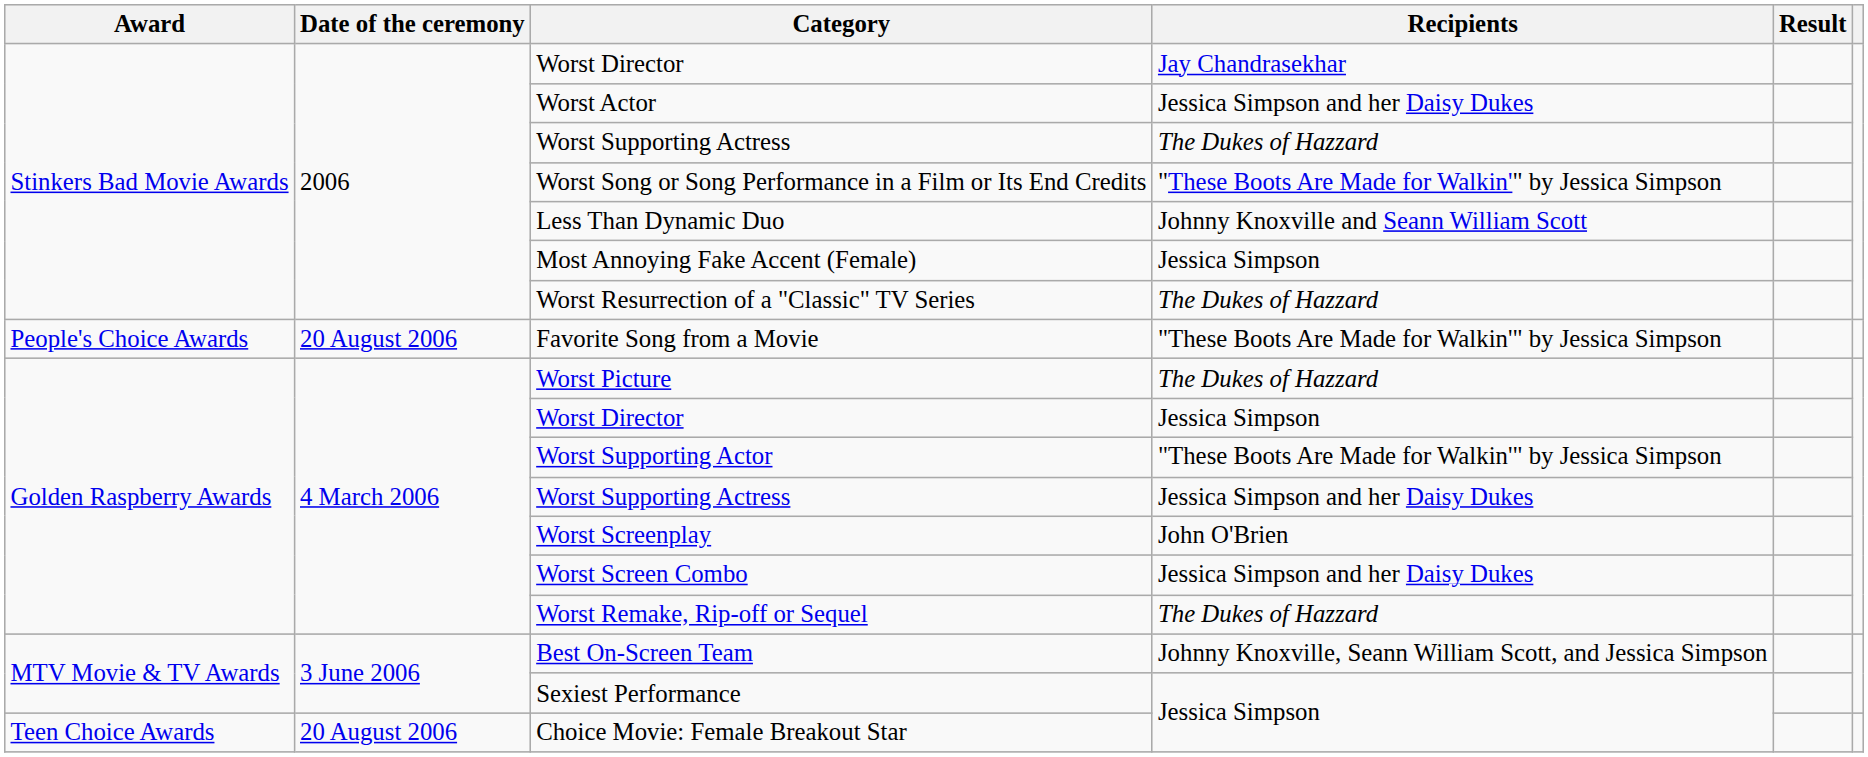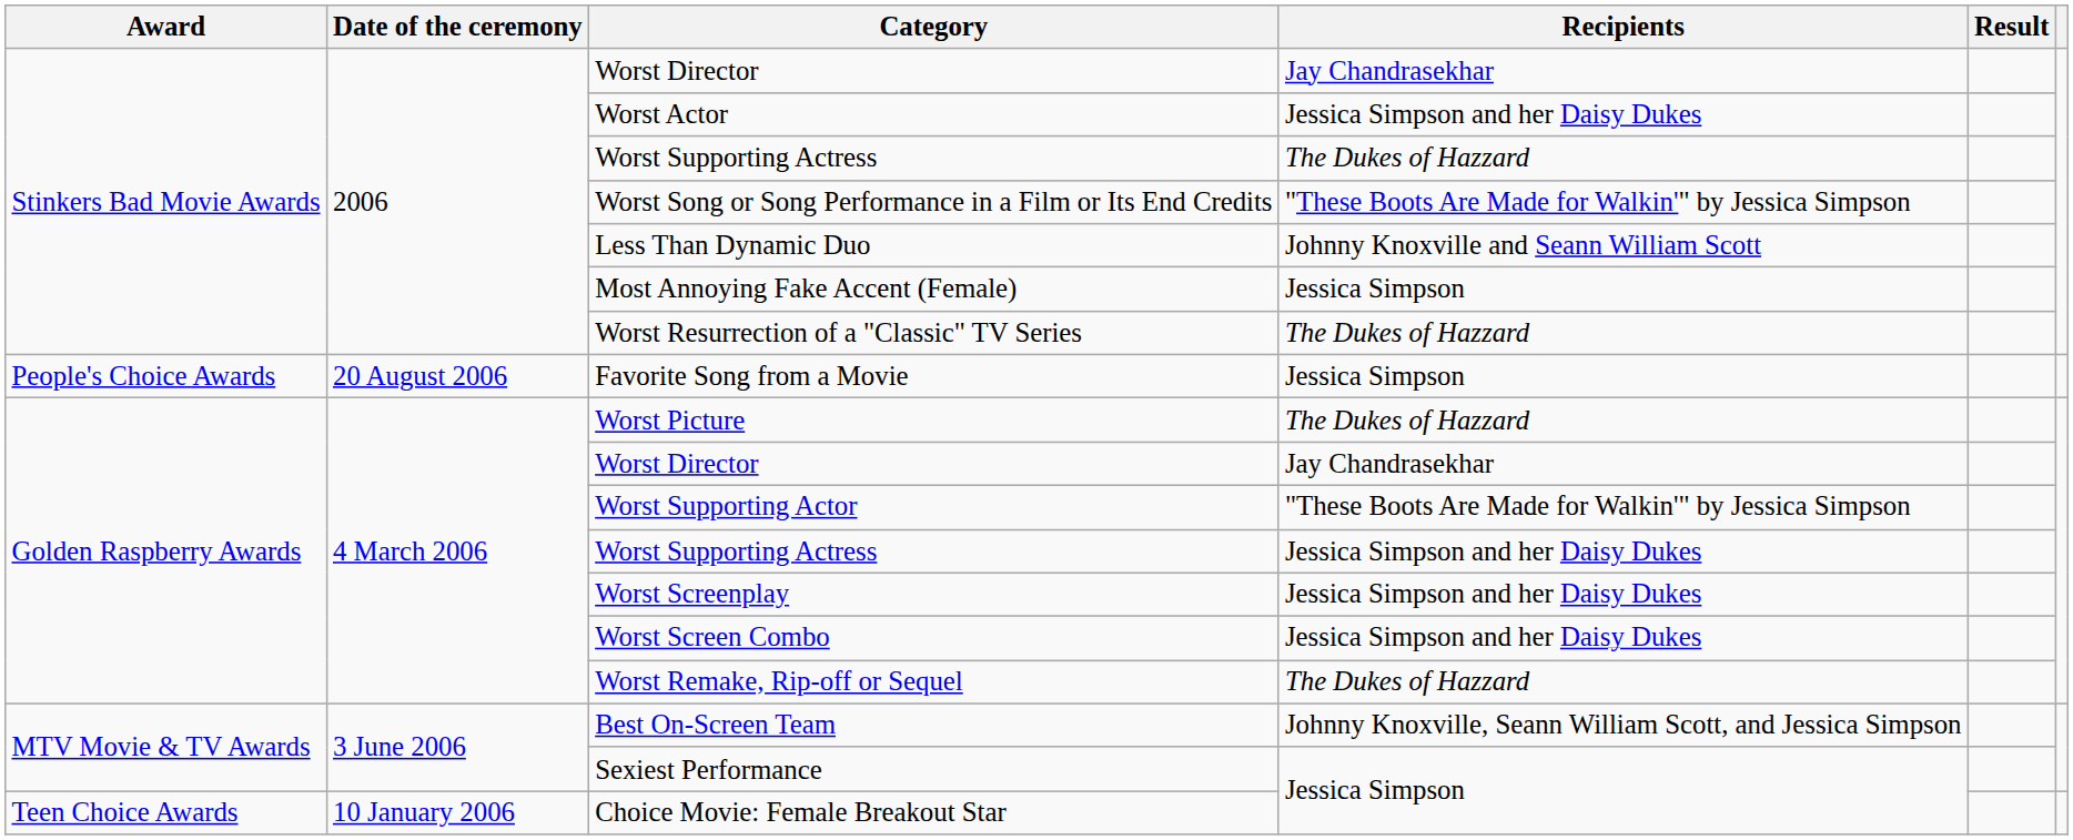 <table class="wikitable plainrowheaders sortable">
 <tr>
 <th scope="col">Award</th>
 <th scope="col">Date of the ceremony</th>
 <th scope="col">Category</th>
 <th scope="col">Recipients</th>
 <th scope="col">Result</th>
 <th class="unsortable" scope="col"></th>
 </tr>
 <tr>
 <td rowspan="7"><a href='#'>Stinkers Bad Movie Awards</a></td>
 <td rowspan="7">2006</td>
 <td>Worst Director</td>
 <td><a href='#'>Jay Chandrasekhar</a></td>
 <td></td>
 <td rowspan="7"></td>
 </tr>
 <tr>
 <td>Worst Actor</td>
 <td>Jessica Simpson and her <a href='#'>Daisy Dukes</a></td>
 <td></td>
 </tr>
 <tr>
 <td>Worst Supporting Actress</td>
 <td><em>The Dukes of Hazzard</em></td>
 <td></td>
 </tr>
 <tr>
 <td>Worst Song or Song Performance in a Film or Its End Credits</td>
 <td>"<a href='#'>These Boots Are Made for Walkin'</a>" by Jessica Simpson</td>
 <td></td>
 </tr>
 <tr>
 <td>Less Than Dynamic Duo</td>
 <td>Johnny Knoxville and <a href='#'>Seann William Scott</a></td>
 <td></td>
 </tr>
 <tr>
 <td>Most Annoying Fake Accent (Female)</td>
 <td>Jessica Simpson</td>
 <td></td>
 </tr>
 <tr>
 <td>Worst Resurrection of a "Classic" TV Series</td>
 <td><em>The Dukes of Hazzard</em></td>
 <td></td>
 </tr>
 <tr>
 <td><a href='#'>People's Choice Awards</a></td>
 <td><a href='#'>20 August 2006</a></td>
 <td>Favorite Song from a Movie</td>
-<td>"These Boots Are Made for Walkin'" by Jessica Simpson</td>
+<td>Jessica Simpson</td>
 <td></td>
 <td></td>
 </tr>
 <tr>
 <td rowspan="7"><a href='#'>Golden Raspberry Awards</a></td>
 <td rowspan="7"><a href='#'>4 March 2006</a></td>
 <td><a href='#'>Worst Picture</a></td>
 <td><em>The Dukes of Hazzard</em></td>
 <td></td>
 <td rowspan="7"></td>
 </tr>
 <tr>
 <td><a href='#'>Worst Director</a></td>
-<td>Jessica Simpson</td>
+<td>Jay Chandrasekhar</td>
 <td></td>
 </tr>
 <tr>
 <td><a href='#'>Worst Supporting Actor</a></td>
 <td>"These Boots Are Made for Walkin'" by Jessica Simpson</td>
 <td></td>
 </tr>
 <tr>
 <td><a href='#'>Worst Supporting Actress</a></td>
 <td>Jessica Simpson and her <a href='#'>Daisy Dukes</a></td>
 <td></td>
 </tr>
 <tr>
 <td><a href='#'>Worst Screenplay</a></td>
-<td>John O'Brien</td>
+<td>Jessica Simpson and her <a href='#'>Daisy Dukes</a></td>
 <td></td>
 </tr>
 <tr>
 <td><a href='#'>Worst Screen Combo</a></td>
 <td>Jessica Simpson and her <a href='#'>Daisy Dukes</a></td>
 <td></td>
 </tr>
 <tr>
 <td><a href='#'>Worst Remake, Rip-off or Sequel</a></td>
 <td><em>The Dukes of Hazzard</em></td>
 <td></td>
 </tr>
 <tr>
 <td rowspan="2" scope="row"><a href='#'>MTV Movie & TV Awards</a></td>
 <td rowspan="2"><a href='#'>3 June 2006</a></td>
 <td><a href='#'>Best On-Screen Team</a></td>
 <td>Johnny Knoxville, Seann William Scott, and Jessica Simpson</td>
 <td></td>
 <td rowspan="2"></td>
 </tr>
 <tr>
 <td>Sexiest Performance</td>
 <td rowspan="2">Jessica Simpson</td>
 <td></td>
 </tr>
 <tr>
 <td><a href='#'>Teen Choice Awards</a></td>
-<td><a href='#'>20 August 2006</a></td>
+<td><a href='#'>10 January 2006</a></td>
 <td>Choice Movie: Female Breakout Star</td>
 <td></td>
 <td></td>
 </tr>
 </table>
